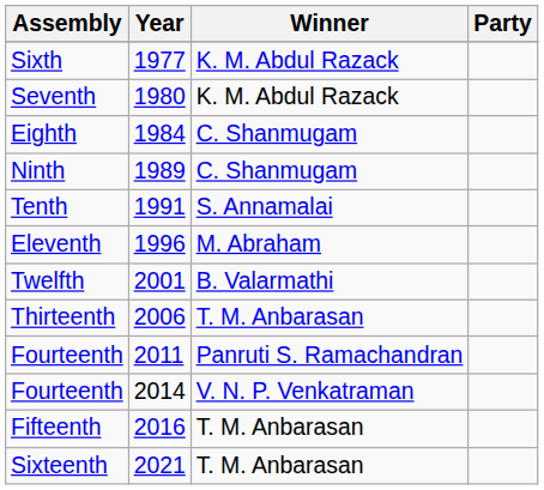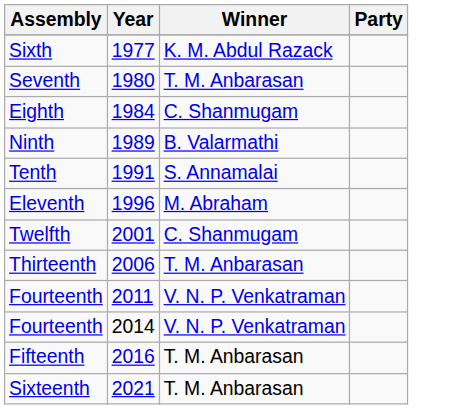 <table class="wikitable">
 <tr>
 <th>Assembly</th>
 <th>Year</th>
 <th>Winner</th>
 <th colspan="2">Party</th>
 </tr>
 <tr>
 </tr>
 <tr>
 <td><a href='#'>Sixth</a></td>
 <td><a href='#'>1977</a></td>
 <td><a href='#'>K. M. Abdul Razack</a></td>
 <td></td>
 </tr>
 <tr>
 <td><a href='#'>Seventh</a></td>
 <td><a href='#'>1980</a></td>
-<td>K. M. Abdul Razack</td>
+<td><a href='#'>T. M. Anbarasan</a></td>
 <td></td>
 </tr>
 <tr>
 <td><a href='#'>Eighth</a></td>
 <td><a href='#'>1984</a></td>
 <td><a href='#'>C. Shanmugam</a></td>
 <td></td>
 </tr>
 <tr>
 <td><a href='#'>Ninth</a></td>
 <td><a href='#'>1989</a></td>
-<td><a href='#'>C. Shanmugam</a></td>
+<td><a href='#'>B. Valarmathi</a></td>
 <td></td>
 </tr>
 <tr>
 <td><a href='#'>Tenth</a></td>
 <td><a href='#'>1991</a></td>
 <td><a href='#'>S. Annamalai</a></td>
 <td></td>
 </tr>
 <tr>
 <td><a href='#'>Eleventh</a></td>
 <td><a href='#'>1996</a></td>
 <td><a href='#'>M. Abraham</a></td>
 <td></td>
 </tr>
 <tr>
 <td><a href='#'>Twelfth</a></td>
 <td><a href='#'>2001</a></td>
-<td><a href='#'>B. Valarmathi</a></td>
+<td><a href='#'>C. Shanmugam</a></td>
 <td></td>
 </tr>
 <tr>
 <td><a href='#'>Thirteenth</a></td>
 <td><a href='#'>2006</a></td>
 <td><a href='#'>T. M. Anbarasan</a></td>
 <td></td>
 </tr>
 <tr>
 <td><a href='#'>Fourteenth</a></td>
 <td><a href='#'>2011</a></td>
-<td><a href='#'>Panruti S. Ramachandran</a></td>
+<td><a href='#'>V. N. P. Venkatraman</a></td>
 <td></td>
 </tr>
 <tr>
 <td><a href='#'>Fourteenth</a></td>
 <td>2014</td>
 <td><a href='#'>V. N. P. Venkatraman</a></td>
 <td></td>
 </tr>
 <tr>
 <td><a href='#'>Fifteenth</a></td>
 <td><a href='#'>2016</a></td>
 <td>T. M. Anbarasan</td>
 <td></td>
 </tr>
 <tr>
 <td><a href='#'>Sixteenth</a></td>
 <td><a href='#'>2021</a></td>
 <td>T. M. Anbarasan</td>
 <td></td>
 </tr>
 </table>
